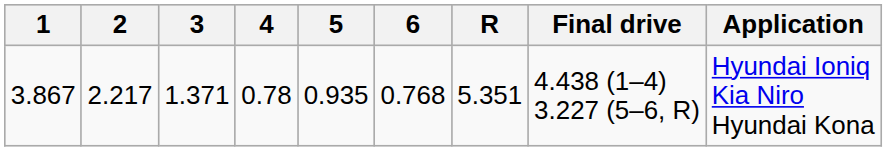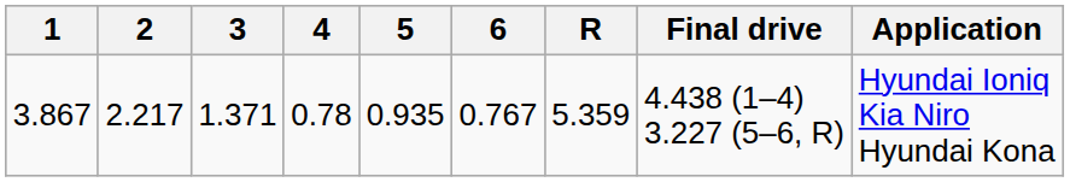 <table class=wikitable>
 <tr>
 <th>1</th>
 <th>2</th>
 <th>3</th>
 <th>4</th>
 <th>5</th>
 <th>6</th>
 <th>R</th>
 <th>Final drive</th>
 <th>Application</th>
 </tr>
 <tr>
 <td>3.867</td>
 <td>2.217</td>
 <td>1.371</td>
 <td>0.78</td>
 <td>0.935</td>
-<td>0.768</td>
-<td>5.351</td>
+<td>0.767</td>
+<td>5.359</td>
 <td>4.438 (1–4)<br>3.227 (5–6, R)</td>
 <td><a href='#'>Hyundai Ioniq</a><br><a href='#'>Kia Niro</a><br> Hyundai Kona</td>
 </tr>
 </table>
